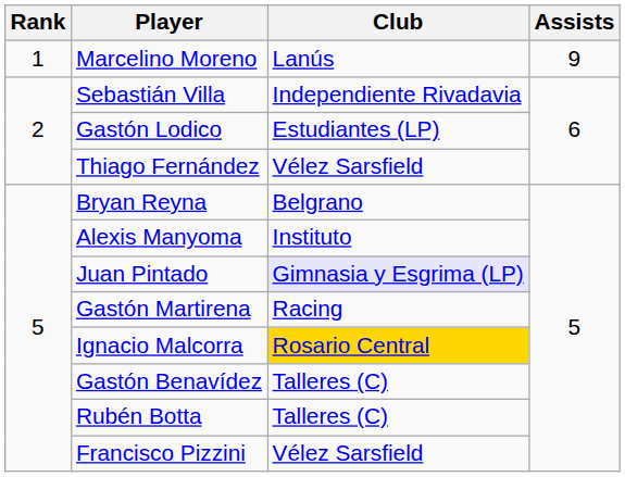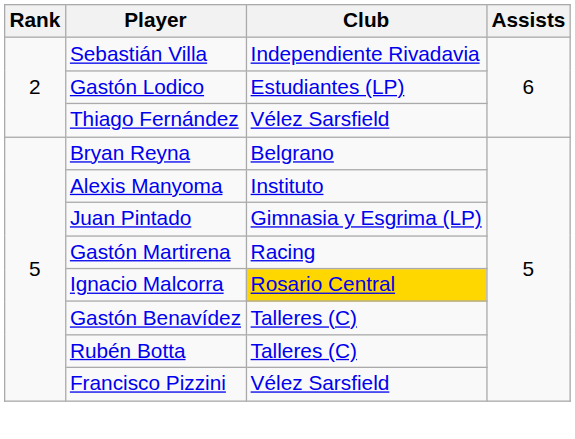 <table class="wikitable" border="1">
 <tr>
 <th>Rank</th>
 <th>Player</th>
 <th>Club</th>
 <th>Assists</th>
-</tr>
-<tr>
-<td align=center>1</td>
-<td> <a href='#'>Marcelino Moreno</a></td>
-<td><a href='#'>Lanús</a></td>
-<td align=center>9</td>
 </tr>
 <tr>
 <td align=center rowspan=3>2</td>
 <td> <a href='#'>Sebastián Villa</a></td>
 <td><a href='#'>Independiente Rivadavia</a></td>
 <td align=center rowspan=3>6</td>
 </tr>
 <tr>
 <td> <a href='#'>Gastón Lodico</a></td>
 <td><a href='#'>Estudiantes (LP)</a></td>
 </tr>
 <tr>
 <td> <a href='#'>Thiago Fernández</a></td>
 <td><a href='#'>Vélez Sarsfield</a></td>
 </tr>
 <tr>
 <td align=center rowspan=8>5</td>
 <td> <a href='#'>Bryan Reyna</a></td>
 <td><a href='#'>Belgrano</a></td>
 <td align=center rowspan=8>5</td>
 </tr>
 <tr>
 <td> <a href='#'>Alexis Manyoma</a></td>
 <td><a href='#'>Instituto</a></td>
 </tr>
 <tr>
 <td> <a href='#'>Juan Pintado</a></td>
-<td style="background: lavender;"><a href='#'>Gimnasia y Esgrima (LP)</a></td>
+<td><a href='#'>Gimnasia y Esgrima (LP)</a></td>
 </tr>
 <tr>
 <td> <a href='#'>Gastón Martirena</a></td>
 <td><a href='#'>Racing</a></td>
 </tr>
 <tr>
 <td> <a href='#'>Ignacio Malcorra</a></td>
 <td style="background: gold;"><a href='#'>Rosario Central</a></td>
 </tr>
 <tr>
 <td> <a href='#'>Gastón Benavídez</a></td>
 <td><a href='#'>Talleres (C)</a></td>
 </tr>
 <tr>
 <td> <a href='#'>Rubén Botta</a></td>
 <td><a href='#'>Talleres (C)</a></td>
 </tr>
 <tr>
 <td> <a href='#'>Francisco Pizzini</a></td>
 <td><a href='#'>Vélez Sarsfield</a></td>
 </tr>
 </table>
